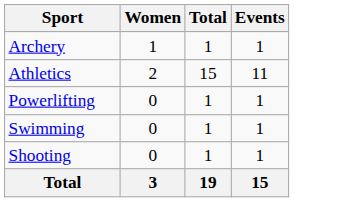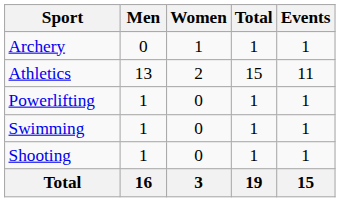 <table class="wikitable sortable" style="text-align:center;">
 <tr>
 <th width=100>Sport</th>
+<th width=35>Men</th>
 <th width=35>Women</th>
 <th width=35>Total</th>
 <th width=35>Events</th>
 </tr>
 <tr>
 <td align="left"> <a href='#'>Archery</a></td>
+<td>0</td>
 <td>1</td>
 <td>1</td>
 <td>1</td>
 </tr>
 <tr>
 <td align="left"> <a href='#'>Athletics</a></td>
+<td>13</td>
 <td>2</td>
 <td>15</td>
 <td>11</td>
 </tr>
 <tr>
 <td align="left"> <a href='#'>Powerlifting</a></td>
+<td>1</td>
 <td>0</td>
 <td>1</td>
 <td>1</td>
 </tr>
 <tr>
 <td align="left"> <a href='#'>Swimming</a></td>
+<td>1</td>
 <td>0</td>
 <td>1</td>
 <td>1</td>
 </tr>
 <tr>
 <td align="left"> <a href='#'>Shooting</a></td>
+<td>1</td>
 <td>0</td>
 <td>1</td>
 <td>1</td>
 </tr>
 <tr>
 <th>Total</th>
+<th>16</th>
 <th>3</th>
 <th>19</th>
 <th>15</th>
 </tr>
 </table>
